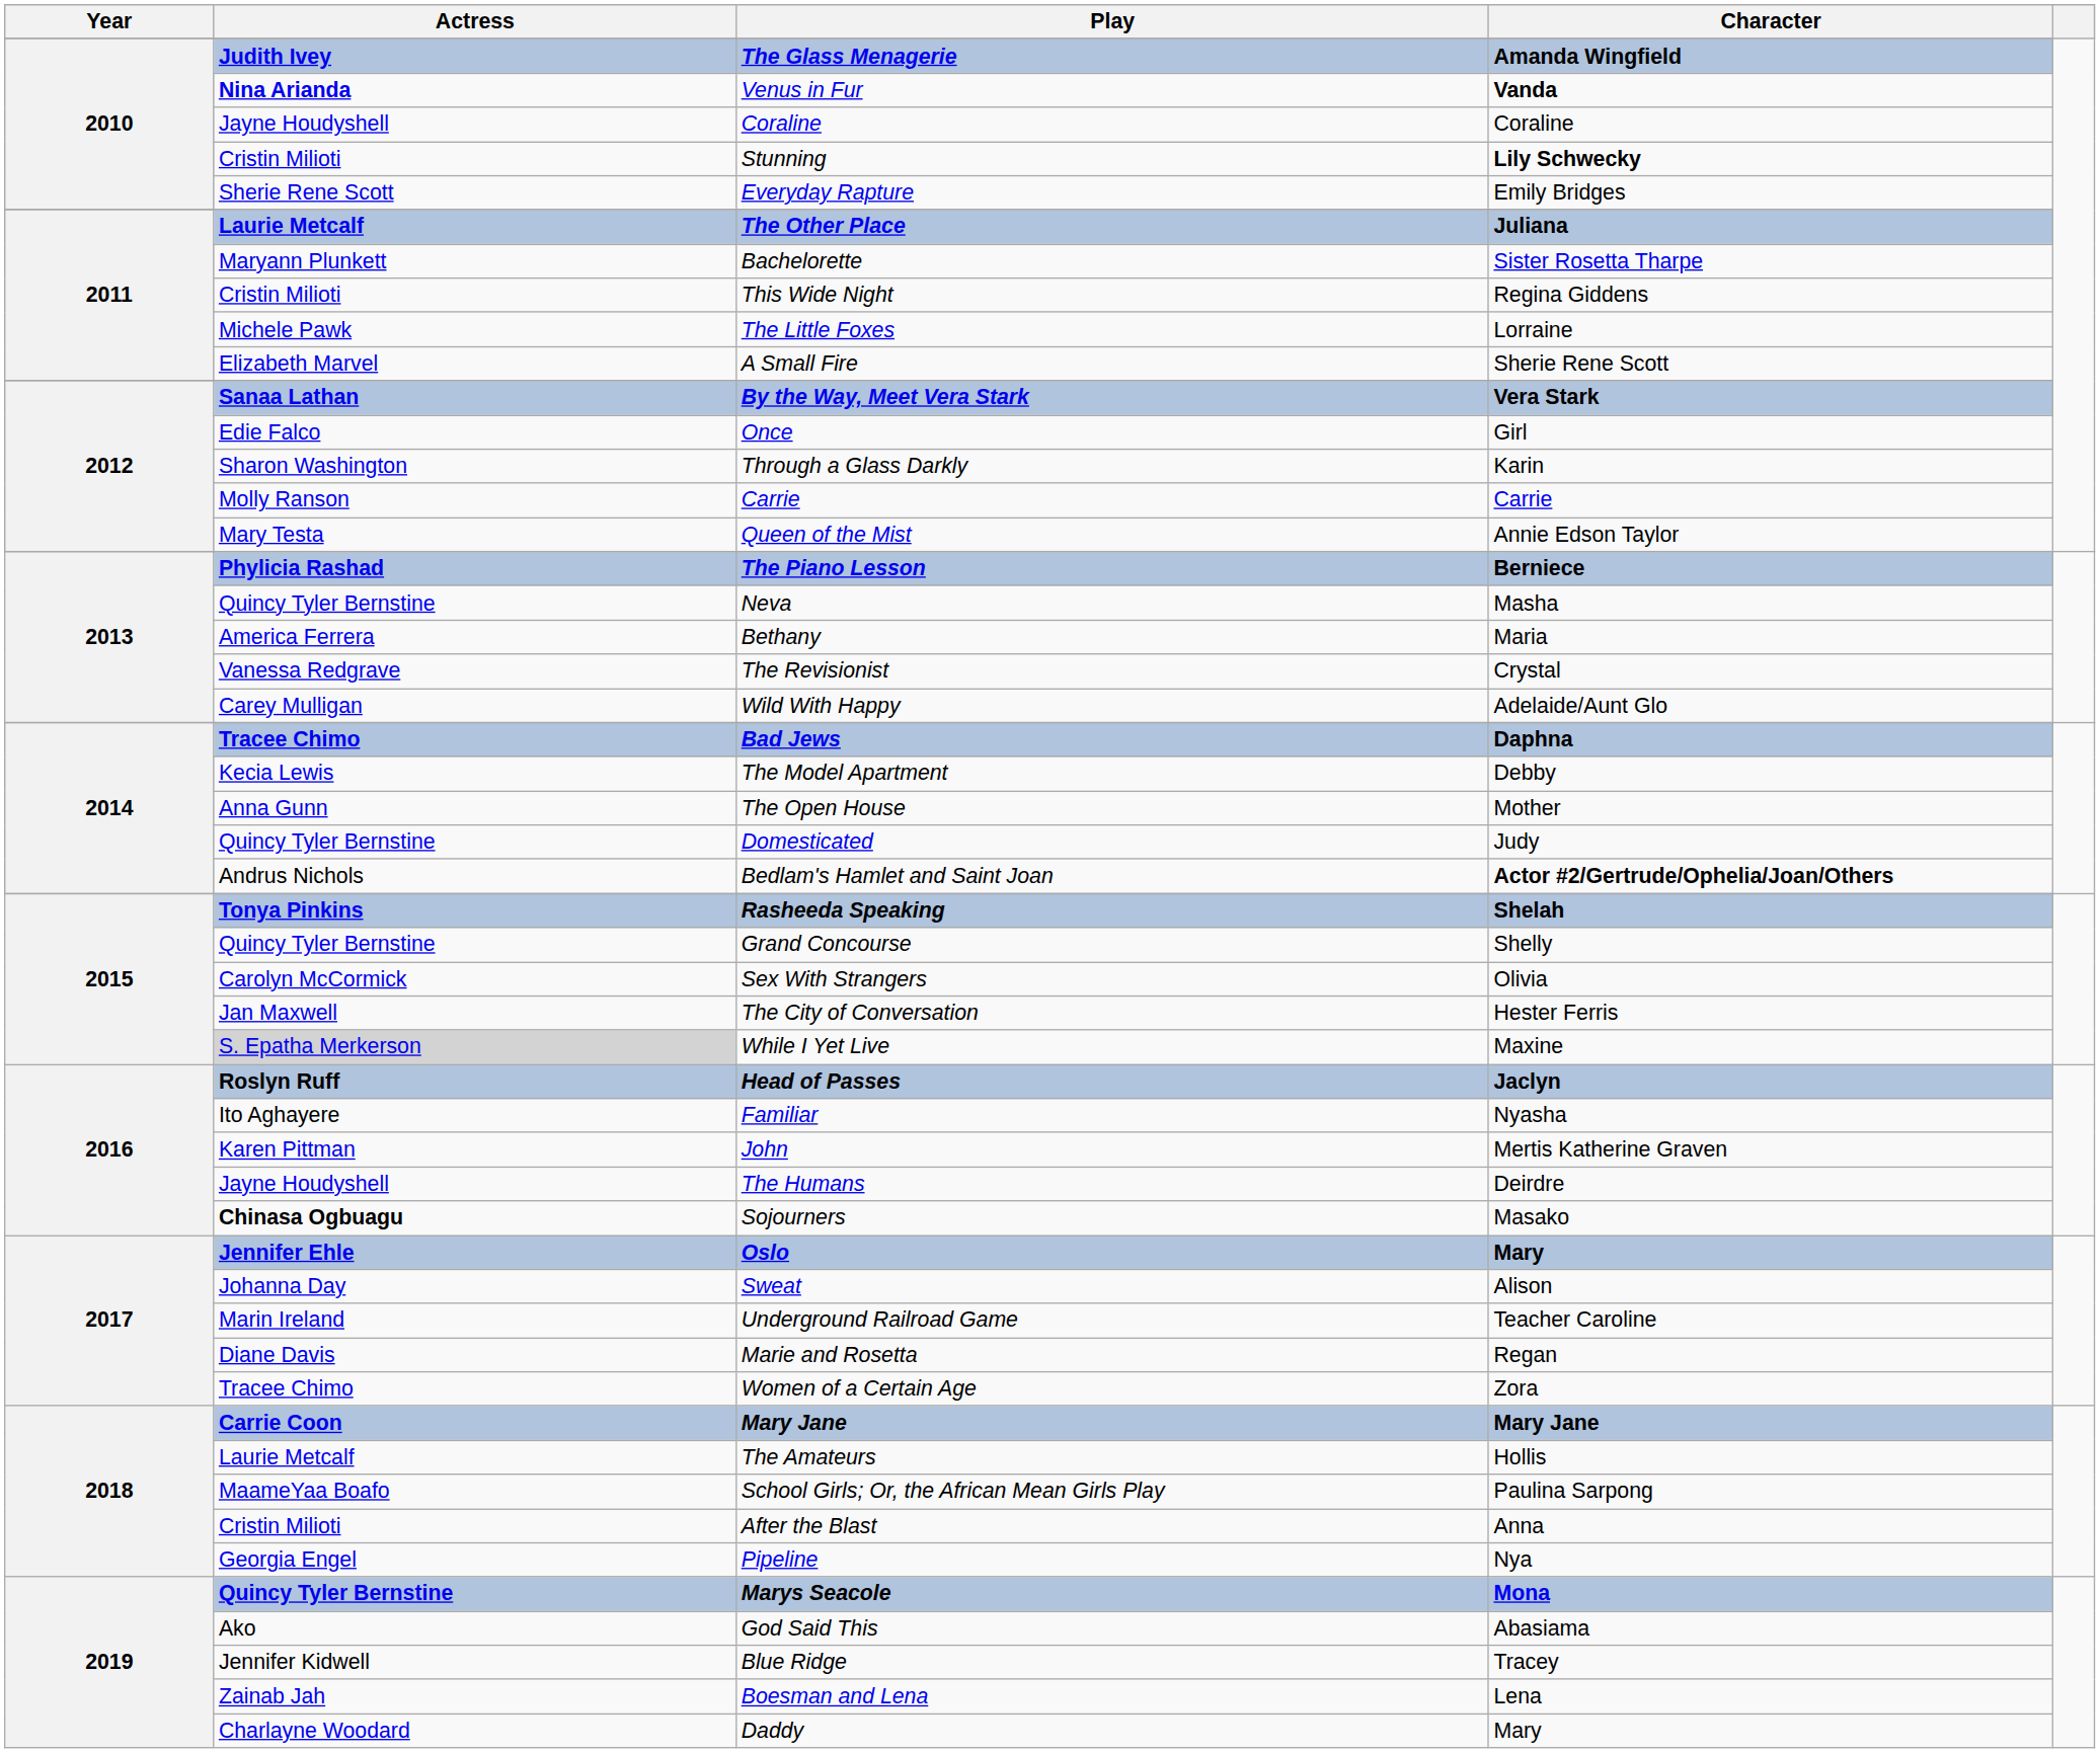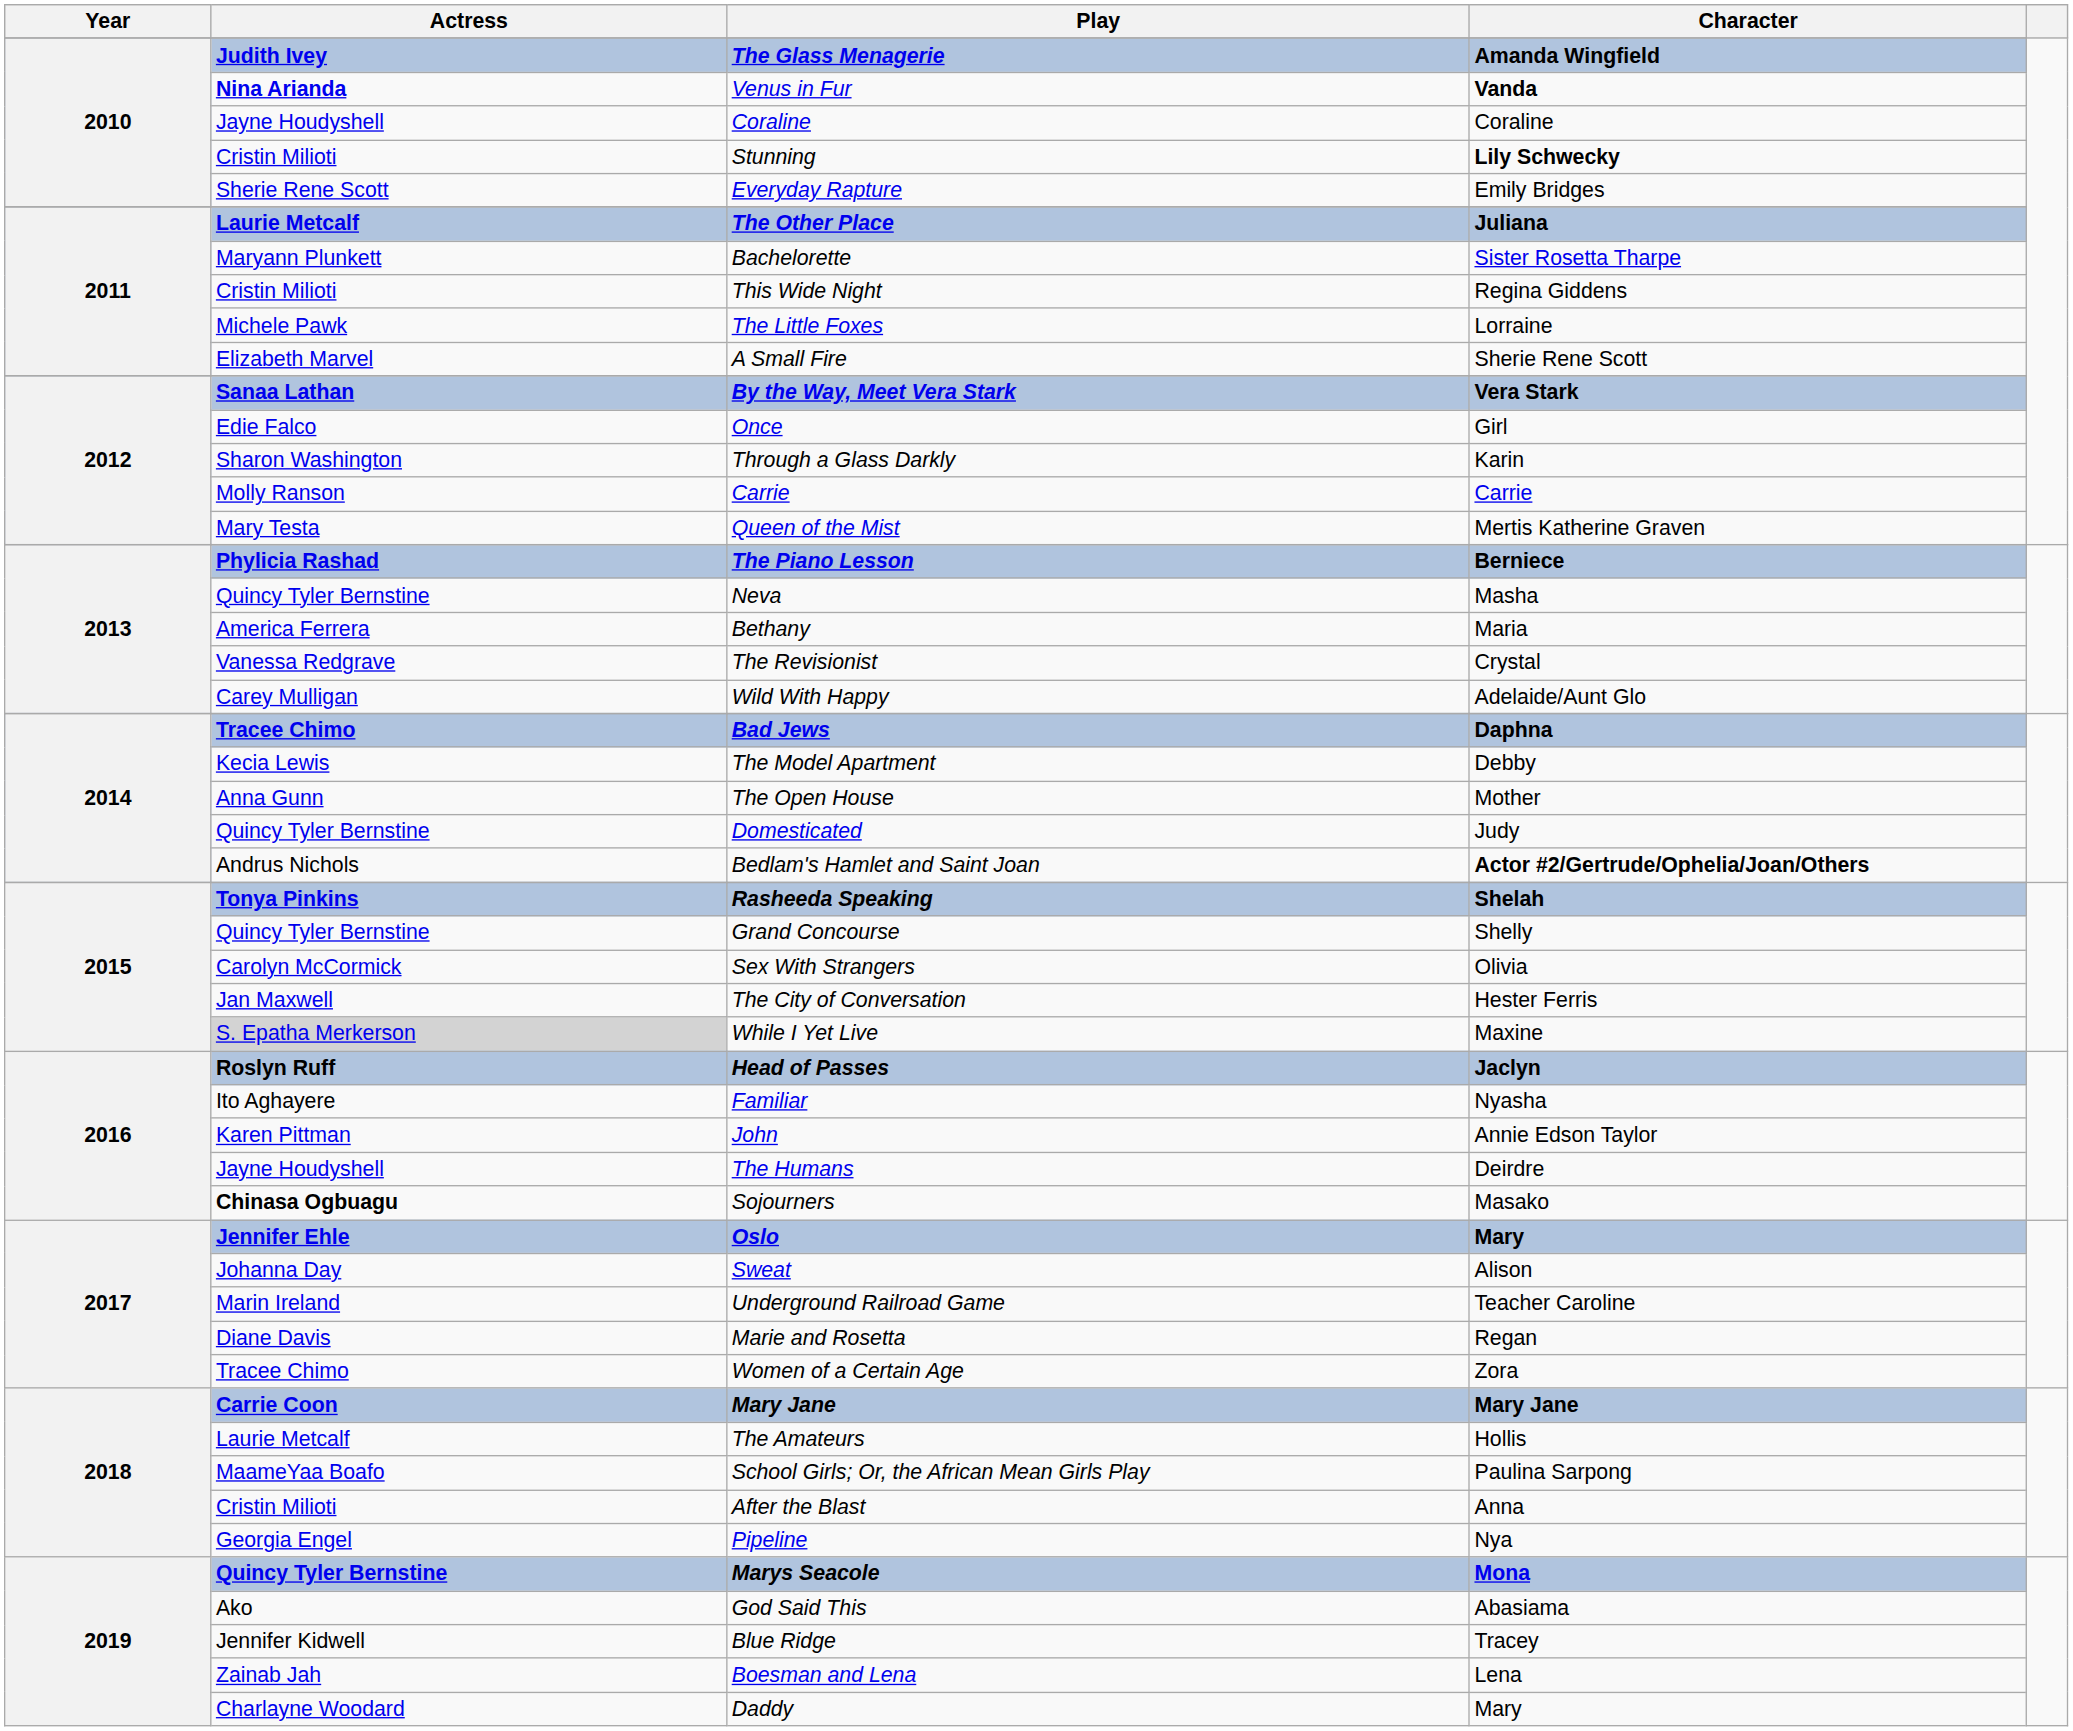 <table class="wikitable" style="width:98%;">
 <tr style="background:#bebebe;">
 <th scope="col" style="width:10%;">Year</th>
 <th scope="col" style="width:25%;">Actress</th>
 <th scope="col" style="width:36%;">Play</th>
 <th scope="col" style="width:27%;">Character</th>
 <th scope="col" style="width:2%;" class="unsortable"></th>
 </tr>
 <tr>
 </tr>
 <tr style="background:#B0C4DE">
 <th rowspan="5" align="center">2010</th>
 <td><strong><a href='#'>Judith Ivey</a></strong></td>
 <td><strong><em><a href='#'>The Glass Menagerie</a></em></strong></td>
 <td><strong>Amanda Wingfield</strong></td>
 </tr>
 <tr>
 <td><strong><a href='#'>Nina Arianda</a></strong></td>
 <td><em><a href='#'>Venus in Fur</a></em></td>
 <td><strong>Vanda</strong></td>
 </tr>
 <tr>
 <td><a href='#'>Jayne Houdyshell</a></td>
 <td><em><a href='#'>Coraline</a></em></td>
 <td>Coraline</td>
 </tr>
 <tr>
 <td><a href='#'>Cristin Milioti</a></td>
 <td><em>Stunning</em></td>
 <td><strong>Lily Schwecky</strong></td>
 </tr>
 <tr>
 <td><a href='#'>Sherie Rene Scott</a></td>
 <td><em><a href='#'>Everyday Rapture</a></em></td>
 <td>Emily Bridges</td>
 </tr>
 <tr>
 </tr>
 <tr style="background:#B0C4DE">
 <th rowspan="5" align="center">2011</th>
 <td><strong><a href='#'>Laurie Metcalf</a></strong></td>
 <td><strong><em><a href='#'>The Other Place</a></em></strong></td>
 <td><strong>Juliana</strong></td>
 </tr>
 <tr>
 <td><a href='#'>Maryann Plunkett</a></td>
 <td><em>Bachelorette</em></td>
 <td><a href='#'>Sister Rosetta Tharpe</a></td>
 </tr>
 <tr>
 <td><a href='#'>Cristin Milioti</a></td>
 <td><em>This Wide Night</em></td>
 <td>Regina Giddens</td>
 </tr>
 <tr>
 <td><a href='#'>Michele Pawk</a></td>
 <td><em><a href='#'>The Little Foxes</a></em></td>
 <td>Lorraine</td>
 </tr>
 <tr>
 <td><a href='#'>Elizabeth Marvel</a></td>
 <td><em>A Small Fire</em></td>
 <td>Sherie Rene Scott</td>
 </tr>
 <tr>
 </tr>
 <tr style="background:#B0C4DE">
 <th rowspan="5" align="center">2012</th>
 <td><strong><a href='#'>Sanaa Lathan</a></strong></td>
 <td><strong><em><a href='#'>By the Way, Meet Vera Stark</a></em></strong></td>
 <td><strong>Vera Stark</strong></td>
 </tr>
 <tr>
 <td><a href='#'>Edie Falco</a></td>
 <td><em><a href='#'>Once</a></em></td>
 <td>Girl</td>
 </tr>
 <tr>
 <td><a href='#'>Sharon Washington</a></td>
 <td><em>Through a Glass Darkly</em></td>
 <td>Karin</td>
 </tr>
 <tr>
 <td><a href='#'>Molly Ranson</a></td>
 <td><em><a href='#'>Carrie</a></em></td>
 <td><a href='#'>Carrie</a></td>
 </tr>
 <tr>
 <td><a href='#'>Mary Testa</a></td>
 <td><em><a href='#'>Queen of the Mist</a></em></td>
-<td>Annie Edson Taylor</td>
+<td>Mertis Katherine Graven</td>
 </tr>
 <tr>
 </tr>
 <tr>
 <th rowspan="5" align="center">2013</th>
 <td style="background:#B0C4DE"><strong><a href='#'>Phylicia Rashad</a></strong></td>
 <td style="background:#B0C4DE"><strong><em><a href='#'>The Piano Lesson</a></em></strong></td>
 <td style="background:#B0C4DE"><strong>Berniece</strong></td>
 <td rowspan=5></td>
 </tr>
 <tr>
 <td><a href='#'>Quincy Tyler Bernstine</a></td>
 <td><em>Neva</em></td>
 <td>Masha</td>
 </tr>
 <tr>
 <td><a href='#'>America Ferrera</a></td>
 <td><em>Bethany</em></td>
 <td>Maria</td>
 </tr>
 <tr>
 <td><a href='#'>Vanessa Redgrave</a></td>
 <td><em>The Revisionist</em></td>
 <td>Crystal</td>
 </tr>
 <tr>
 <td><a href='#'>Carey Mulligan</a></td>
 <td><em>Wild With Happy</em></td>
 <td>Adelaide/Aunt Glo</td>
 </tr>
 <tr>
 </tr>
 <tr style="background:#B0C4DE">
 <th rowspan="5" align="center">2014</th>
 <td><strong><a href='#'>Tracee Chimo</a></strong></td>
 <td><strong><em><a href='#'>Bad Jews</a></em></strong></td>
 <td><strong>Daphna</strong></td>
 </tr>
 <tr>
 <td><a href='#'>Kecia Lewis</a></td>
 <td><em>The Model Apartment</em></td>
 <td>Debby</td>
 </tr>
 <tr>
 <td><a href='#'>Anna Gunn</a></td>
 <td><em>The Open House</em></td>
 <td>Mother</td>
 </tr>
 <tr>
 <td><a href='#'>Quincy Tyler Bernstine</a></td>
 <td><em><a href='#'>Domesticated</a></em></td>
 <td>Judy</td>
 </tr>
 <tr>
 <td>Andrus Nichols</td>
 <td><em>Bedlam's Hamlet and Saint Joan</em></td>
 <td><strong>Actor #2/Gertrude/Ophelia/Joan/Others</strong></td>
 </tr>
 <tr>
 </tr>
 <tr>
 <th rowspan="5" align="center">2015</th>
 <td style="background:#B0C4DE"><strong><a href='#'>Tonya Pinkins</a></strong></td>
 <td style="background:#B0C4DE"><strong><em>Rasheeda Speaking</em></strong></td>
 <td style="background:#B0C4DE"><strong>Shelah</strong></td>
 <td rowspan=5></td>
 </tr>
 <tr>
 <td><a href='#'>Quincy Tyler Bernstine</a></td>
 <td><em>Grand Concourse</em></td>
 <td>Shelly</td>
 </tr>
 <tr>
 <td><a href='#'>Carolyn McCormick</a></td>
 <td><em>Sex With Strangers</em></td>
 <td>Olivia</td>
 </tr>
 <tr>
 <td><a href='#'>Jan Maxwell</a></td>
 <td><em>The City of Conversation</em></td>
 <td>Hester Ferris</td>
 </tr>
 <tr>
 <td style="background: lightgrey;"><a href='#'>S. Epatha Merkerson</a></td>
 <td><em>While I Yet Live</em></td>
 <td>Maxine</td>
 </tr>
 <tr>
 <th rowspan="5" align="center">2016</th>
 <td style="background:#B0C4DE"><strong>Roslyn Ruff</strong></td>
 <td style="background:#B0C4DE"><strong><em>Head of Passes</em></strong></td>
 <td style="background:#B0C4DE"><strong>Jaclyn</strong></td>
 <td rowspan=5></td>
 </tr>
 <tr>
 <td>Ito Aghayere</td>
 <td><em><a href='#'>Familiar</a></em></td>
 <td>Nyasha</td>
 </tr>
 <tr>
 <td><a href='#'>Karen Pittman</a></td>
 <td><em><a href='#'>John</a></em></td>
-<td>Mertis Katherine Graven</td>
+<td>Annie Edson Taylor</td>
 </tr>
 <tr>
 <td><a href='#'>Jayne Houdyshell</a></td>
 <td><em><a href='#'>The Humans</a></em></td>
 <td>Deirdre</td>
 </tr>
 <tr>
 <td><strong>Chinasa Ogbuagu</strong></td>
 <td><em>Sojourners</em></td>
 <td>Masako</td>
 </tr>
 <tr>
 <th rowspan="5" align="center">2017</th>
 <td style="background:#B0C4DE"><strong><a href='#'>Jennifer Ehle</a></strong></td>
 <td style="background:#B0C4DE"><strong><em><a href='#'>Oslo</a></em></strong></td>
 <td style="background:#B0C4DE"><strong>Mary</strong></td>
 <td rowspan=5></td>
 </tr>
 <tr>
 <td><a href='#'>Johanna Day</a></td>
 <td><em><a href='#'>Sweat</a></em></td>
 <td>Alison</td>
 </tr>
 <tr>
 <td><a href='#'>Marin Ireland</a></td>
 <td><em>Underground Railroad Game</em></td>
 <td>Teacher Caroline</td>
 </tr>
 <tr>
 <td><a href='#'>Diane Davis</a></td>
 <td><em>Marie and Rosetta</em></td>
 <td>Regan</td>
 </tr>
 <tr>
 <td><a href='#'>Tracee Chimo</a></td>
 <td><em>Women of a Certain Age</em></td>
 <td>Zora</td>
 </tr>
 <tr>
 <th rowspan="5" align="center">2018</th>
 <td style="background:#B0C4DE"><strong><a href='#'>Carrie Coon</a></strong></td>
 <td style="background:#B0C4DE"><strong><em>Mary Jane</em></strong></td>
 <td style="background:#B0C4DE"><strong>Mary Jane</strong></td>
 <td rowspan=5></td>
 </tr>
 <tr>
 <td><a href='#'>Laurie Metcalf</a></td>
 <td><em>The Amateurs</em></td>
 <td>Hollis</td>
 </tr>
 <tr>
 <td><a href='#'>MaameYaa Boafo</a></td>
 <td><em>School Girls; Or, the African Mean Girls Play</em></td>
 <td>Paulina Sarpong</td>
 </tr>
 <tr>
 <td><a href='#'>Cristin Milioti</a></td>
 <td><em>After the Blast</em></td>
 <td>Anna</td>
 </tr>
 <tr>
 <td><a href='#'>Georgia Engel</a></td>
 <td><em><a href='#'>Pipeline</a></em></td>
 <td>Nya</td>
 </tr>
 <tr>
 <th rowspan="5" align="center">2019</th>
 <td style="background:#B0C4DE"><strong><a href='#'>Quincy Tyler Bernstine</a></strong></td>
 <td style="background:#B0C4DE"><strong><em>Marys Seacole</em></strong></td>
 <td style="background:#B0C4DE"><strong><a href='#'>Mona</a></strong></td>
 <td rowspan=5></td>
 </tr>
 <tr>
 <td>Ako</td>
 <td><em>God Said This</em></td>
 <td>Abasiama</td>
 </tr>
 <tr>
 <td>Jennifer Kidwell</td>
 <td><em>Blue Ridge</em></td>
 <td>Tracey</td>
 </tr>
 <tr>
 <td><a href='#'>Zainab Jah</a></td>
 <td><em><a href='#'>Boesman and Lena</a></em></td>
 <td>Lena</td>
 </tr>
 <tr>
 <td><a href='#'>Charlayne Woodard</a></td>
 <td><em>Daddy</em></td>
 <td>Mary</td>
 </tr>
 </table>
